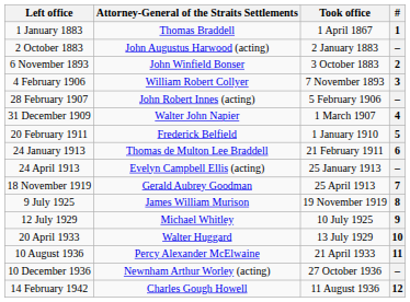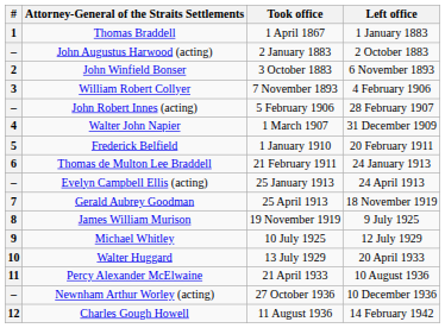 <table class="wikitable" style="text-align: center;">
 <tr>
-<th>Left office</th>
+<th>#</th>
 <th>Attorney-General of the Straits Settlements</th>
 <th>Took office</th>
-<th>#</th>
+<th>Left office</th>
 </tr>
 <tr>
-<td>1 January 1883</td>
+<th>1</th>
 <td><a href='#'>Thomas Braddell</a></td>
 <td>1 April 1867</td>
-<th>1</th>
+<td>1 January 1883</td>
 </tr>
 <tr>
-<td>2 October 1883</td>
+<th>–</th>
 <td><a href='#'>John Augustus Harwood</a> (acting)</td>
 <td>2 January 1883</td>
-<th>–</th>
+<td>2 October 1883</td>
 </tr>
 <tr>
-<td>6 November 1893</td>
+<th>2</th>
 <td><a href='#'>John Winfield Bonser</a></td>
 <td>3 October 1883</td>
-<th>2</th>
+<td>6 November 1893</td>
 </tr>
 <tr>
-<td>4 February 1906</td>
+<th>3</th>
 <td><a href='#'>William Robert Collyer</a></td>
 <td>7 November 1893</td>
-<th>3</th>
+<td>4 February 1906</td>
 </tr>
 <tr>
-<td>28 February 1907</td>
+<th>–</th>
 <td><a href='#'>John Robert Innes</a> (acting)</td>
 <td>5 February 1906</td>
-<th>–</th>
+<td>28 February 1907</td>
 </tr>
 <tr>
-<td>31 December 1909</td>
+<th>4</th>
 <td><a href='#'>Walter John Napier</a></td>
 <td>1 March 1907</td>
-<th>4</th>
+<td>31 December 1909</td>
 </tr>
 <tr>
-<td>20 February 1911</td>
+<th>5</th>
 <td><a href='#'>Frederick Belfield</a></td>
 <td>1 January 1910</td>
-<th>5</th>
+<td>20 February 1911</td>
 </tr>
 <tr>
-<td>24 January 1913</td>
+<th>6</th>
 <td><a href='#'>Thomas de Multon Lee Braddell</a></td>
 <td>21 February 1911</td>
-<th>6</th>
+<td>24 January 1913</td>
 </tr>
 <tr>
-<td>24 April 1913</td>
+<th>–</th>
 <td><a href='#'>Evelyn Campbell Ellis</a> (acting)</td>
 <td>25 January 1913</td>
-<th>–</th>
+<td>24 April 1913</td>
 </tr>
 <tr>
-<td>18 November 1919</td>
+<th>7</th>
 <td><a href='#'>Gerald Aubrey Goodman</a></td>
 <td>25 April 1913</td>
-<th>7</th>
+<td>18 November 1919</td>
 </tr>
 <tr>
-<td>9 July 1925</td>
+<th>8</th>
 <td><a href='#'>James William Murison</a></td>
 <td>19 November 1919</td>
-<th>8</th>
+<td>9 July 1925</td>
 </tr>
 <tr>
-<td>12 July 1929</td>
+<th>9</th>
 <td><a href='#'>Michael Whitley</a></td>
 <td>10 July 1925</td>
-<th>9</th>
+<td>12 July 1929</td>
 </tr>
 <tr>
-<td>20 April 1933</td>
+<th>10</th>
 <td><a href='#'>Walter Huggard</a></td>
 <td>13 July 1929</td>
-<th>10</th>
+<td>20 April 1933</td>
 </tr>
 <tr>
-<td>10 August 1936</td>
+<th>11</th>
 <td><a href='#'>Percy Alexander McElwaine</a></td>
 <td>21 April 1933</td>
-<th>11</th>
+<td>10 August 1936</td>
 </tr>
 <tr>
-<td>10 December 1936</td>
+<th>–</th>
 <td><a href='#'>Newnham Arthur Worley</a> (acting)</td>
 <td>27 October 1936</td>
-<th>–</th>
+<td>10 December 1936</td>
 </tr>
 <tr>
-<td>14 February 1942</td>
+<th>12</th>
 <td><a href='#'>Charles Gough Howell</a></td>
 <td>11 August 1936</td>
-<th>12</th>
+<td>14 February 1942</td>
 </tr>
 </table>
